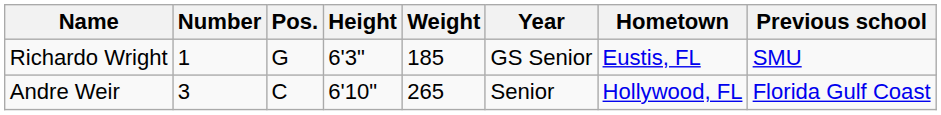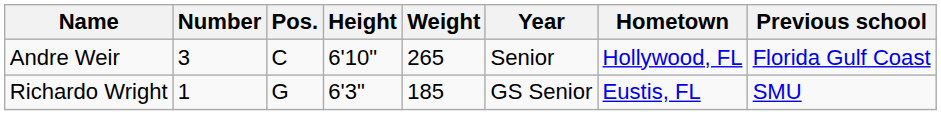 <table class="wikitable sortable" border="1">
 <tr>
 <th>Name</th>
 <th>Number</th>
 <th>Pos.</th>
 <th>Height</th>
 <th>Weight</th>
 <th>Year</th>
 <th>Hometown</th>
 <th class="unsortable">Previous school</th>
 </tr>
 <tr>
+<td>Andre Weir</td>
+<td>3</td>
+<td>C</td>
+<td>6'10"</td>
+<td>265</td>
+<td> Senior</td>
+<td><a href='#'>Hollywood, FL</a></td>
+<td><a href='#'>Florida Gulf Coast</a></td>
+</tr>
+<tr>
 <td>Richardo Wright</td>
 <td>1</td>
 <td>G</td>
 <td>6'3"</td>
 <td>185</td>
 <td>GS Senior</td>
 <td><a href='#'>Eustis, FL</a></td>
 <td><a href='#'>SMU</a></td>
 </tr>
-<tr>
-<td>Andre Weir</td>
-<td>3</td>
-<td>C</td>
-<td>6'10"</td>
-<td>265</td>
-<td> Senior</td>
-<td><a href='#'>Hollywood, FL</a></td>
-<td><a href='#'>Florida Gulf Coast</a></td>
-</tr>
 </table>
